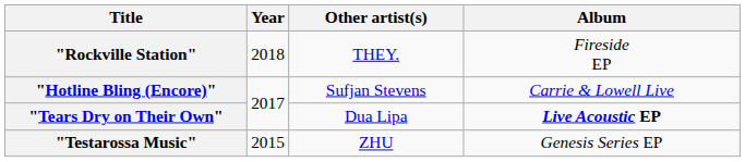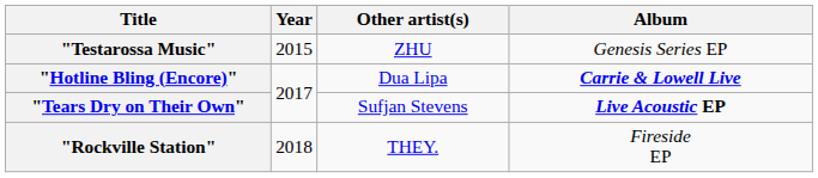 <table class="wikitable plainrowheaders" style="text-align:center;">
 <tr>
 <th scope="col" style="width:14em;">Title</th>
 <th scope="col" style="width:1em;">Year</th>
 <th scope="col" style="width:10em;">Other artist(s)</th>
 <th scope="col" style="width:16em;">Album</th>
 </tr>
 <tr>
+<th scope="row">"Testarossa Music"</th>
+<td>2015</td>
+<td><a href='#'>ZHU</a></td>
+<td><em>Genesis Series</em> EP</td>
+</tr>
+<tr>
+<th scope="row">"<a href='#'>Hotline Bling (Encore)</a>"</th>
+<td rowspan="2">2017</td>
+<td><a href='#'>Dua Lipa</a></td>
+<td><strong><em><a href='#'>Carrie & Lowell Live</a></em></strong></td>
+</tr>
+<tr>
+<th scope="row">"<a href='#'>Tears Dry on Their Own</a>"</th>
+<td><a href='#'>Sufjan Stevens</a></td>
+<td><strong><em><a href='#'>Live Acoustic</a></em> EP</strong></td>
+</tr>
+<tr>
 <th scope="row">"Rockville Station"</th>
 <td>2018</td>
 <td><a href='#'>THEY.</a></td>
 <td><em>Fireside</em><br>EP</td>
 </tr>
-<tr>
-<th scope="row">"<a href='#'>Hotline Bling (Encore)</a>"</th>
-<td rowspan="2">2017</td>
-<td><a href='#'>Sufjan Stevens</a></td>
-<td><em><a href='#'>Carrie & Lowell Live</a></em></td>
-</tr>
-<tr>
-<th scope="row">"<a href='#'>Tears Dry on Their Own</a>"</th>
-<td><a href='#'>Dua Lipa</a></td>
-<td><strong><em><a href='#'>Live Acoustic</a></em> EP</strong></td>
-</tr>
-<tr>
-<th scope="row">"Testarossa Music"</th>
-<td>2015</td>
-<td><a href='#'>ZHU</a></td>
-<td><em>Genesis Series</em> EP</td>
-</tr>
 </table>
